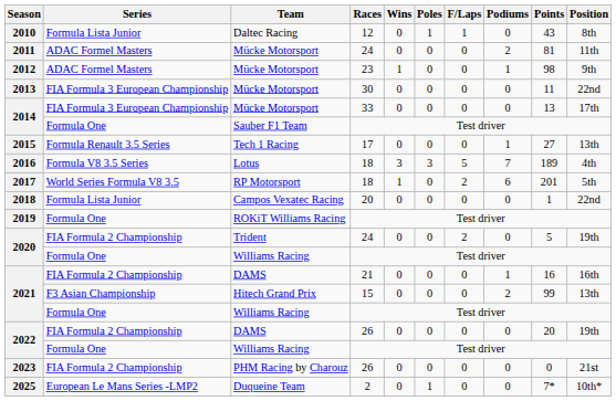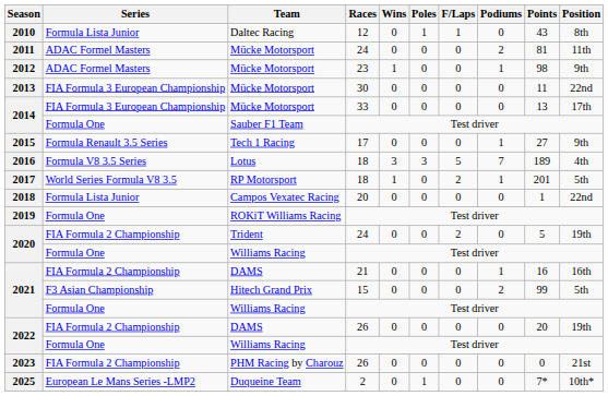 <table class="wikitable" style="font-size: 90%; text-align:center">
 <tr>
 <th>Season</th>
 <th>Series</th>
 <th>Team</th>
 <th>Races</th>
 <th>Wins</th>
 <th>Poles</th>
 <th>F/Laps</th>
 <th>Podiums</th>
 <th>Points</th>
 <th>Position</th>
 </tr>
 <tr>
 <th>2010</th>
 <td align=left><a href='#'>Formula Lista Junior</a></td>
 <td align=left>Daltec Racing</td>
 <td>12</td>
 <td>0</td>
 <td>1</td>
 <td>1</td>
 <td>0</td>
 <td>43</td>
 <td>8th</td>
 </tr>
 <tr>
 <th>2011</th>
 <td align=left><a href='#'>ADAC Formel Masters</a></td>
 <td align=left><a href='#'>Mücke Motorsport</a></td>
 <td>24</td>
 <td>0</td>
 <td>0</td>
 <td>0</td>
 <td>2</td>
 <td>81</td>
 <td>11th</td>
 </tr>
 <tr>
 <th>2012</th>
 <td align=left><a href='#'>ADAC Formel Masters</a></td>
 <td align=left><a href='#'>Mücke Motorsport</a></td>
 <td>23</td>
 <td>1</td>
 <td>0</td>
 <td>0</td>
 <td>1</td>
 <td>98</td>
 <td>9th</td>
 </tr>
 <tr>
 <th>2013</th>
 <td align=left><a href='#'>FIA Formula 3 European Championship</a></td>
 <td align=left><a href='#'>Mücke Motorsport</a></td>
 <td>30</td>
 <td>0</td>
 <td>0</td>
 <td>0</td>
 <td>0</td>
 <td>11</td>
 <td>22nd</td>
 </tr>
 <tr>
 <th rowspan=2>2014</th>
 <td align=left><a href='#'>FIA Formula 3 European Championship</a></td>
 <td align=left><a href='#'>Mücke Motorsport</a></td>
 <td>33</td>
 <td>0</td>
 <td>0</td>
 <td>0</td>
 <td>0</td>
 <td>13</td>
 <td>17th</td>
 </tr>
 <tr>
 <td align=left><a href='#'>Formula One</a></td>
 <td align=left><a href='#'>Sauber F1 Team</a></td>
 <td colspan="7">Test driver</td>
 </tr>
 <tr>
 <th>2015</th>
 <td align=left><a href='#'>Formula Renault 3.5 Series</a></td>
 <td align=left><a href='#'>Tech 1 Racing</a></td>
 <td>17</td>
 <td>0</td>
 <td>0</td>
 <td>0</td>
 <td>1</td>
 <td>27</td>
-<td>13th</td>
+<td>9th</td>
 </tr>
 <tr>
 <th>2016</th>
 <td align=left><a href='#'>Formula V8 3.5 Series</a></td>
 <td align=left><a href='#'>Lotus</a></td>
 <td>18</td>
 <td>3</td>
 <td>3</td>
 <td>5</td>
 <td>7</td>
 <td>189</td>
 <td>4th</td>
 </tr>
 <tr>
 <th>2017</th>
 <td align=left><a href='#'>World Series Formula V8 3.5</a></td>
 <td align=left><a href='#'>RP Motorsport</a></td>
 <td>18</td>
 <td>1</td>
 <td>0</td>
 <td>2</td>
-<td>6</td>
+<td>1</td>
 <td>201</td>
 <td>5th</td>
 </tr>
 <tr>
 <th>2018</th>
 <td align=left><a href='#'>Formula Lista Junior</a></td>
 <td align=left><a href='#'>Campos Vexatec Racing</a></td>
 <td>20</td>
 <td>0</td>
 <td>0</td>
 <td>0</td>
 <td>0</td>
 <td>1</td>
 <td>22nd</td>
 </tr>
 <tr>
 <th>2019</th>
 <td align=left><a href='#'>Formula One</a></td>
 <td align=left><a href='#'>ROKiT Williams Racing</a></td>
 <td colspan="7">Test driver</td>
 </tr>
 <tr>
 <th rowspan=2>2020</th>
 <td align=left><a href='#'>FIA Formula 2 Championship</a></td>
 <td align=left><a href='#'>Trident</a></td>
 <td>24</td>
 <td>0</td>
 <td>0</td>
 <td>2</td>
 <td>0</td>
 <td>5</td>
 <td>19th</td>
 </tr>
 <tr>
 <td align=left><a href='#'>Formula One</a></td>
 <td align=left><a href='#'>Williams Racing</a></td>
 <td colspan="7">Test driver</td>
 </tr>
 <tr>
 <th rowspan=3>2021</th>
 <td align=left><a href='#'>FIA Formula 2 Championship</a></td>
 <td align=left><a href='#'>DAMS</a></td>
 <td>21</td>
 <td>0</td>
 <td>0</td>
 <td>0</td>
 <td>1</td>
 <td>16</td>
 <td>16th</td>
 </tr>
 <tr>
 <td align=left><a href='#'>F3 Asian Championship</a></td>
 <td align=left><a href='#'>Hitech Grand Prix</a></td>
 <td>15</td>
 <td>0</td>
 <td>0</td>
 <td>0</td>
 <td>2</td>
 <td>99</td>
-<td>13th</td>
+<td>5th</td>
 </tr>
 <tr>
 <td align=left><a href='#'>Formula One</a></td>
 <td align=left><a href='#'>Williams Racing</a></td>
 <td colspan="7">Test driver</td>
 </tr>
 <tr>
 <th rowspan=2>2022</th>
 <td align=left><a href='#'>FIA Formula 2 Championship</a></td>
 <td align=left><a href='#'>DAMS</a></td>
 <td>26</td>
 <td>0</td>
 <td>0</td>
 <td>0</td>
 <td>0</td>
 <td>20</td>
 <td>19th</td>
 </tr>
 <tr>
 <td align=left><a href='#'>Formula One</a></td>
 <td align=left><a href='#'>Williams Racing</a></td>
 <td colspan="7">Test driver</td>
 </tr>
 <tr>
 <th>2023</th>
 <td align=left><a href='#'>FIA Formula 2 Championship</a></td>
 <td align=left><a href='#'>PHM Racing</a> by <a href='#'>Charouz</a></td>
 <td>26</td>
 <td>0</td>
 <td>0</td>
 <td>0</td>
 <td>0</td>
 <td>0</td>
 <td>21st</td>
 </tr>
 <tr>
 <th>2025</th>
 <td align=left><a href='#'>European Le Mans Series -LMP2</a></td>
 <td align=left><a href='#'>Duqueine Team</a></td>
 <td>2</td>
 <td>0</td>
 <td>1</td>
 <td>0</td>
 <td>0</td>
 <td>7*</td>
 <td>10th*</td>
 </tr>
 </table>
